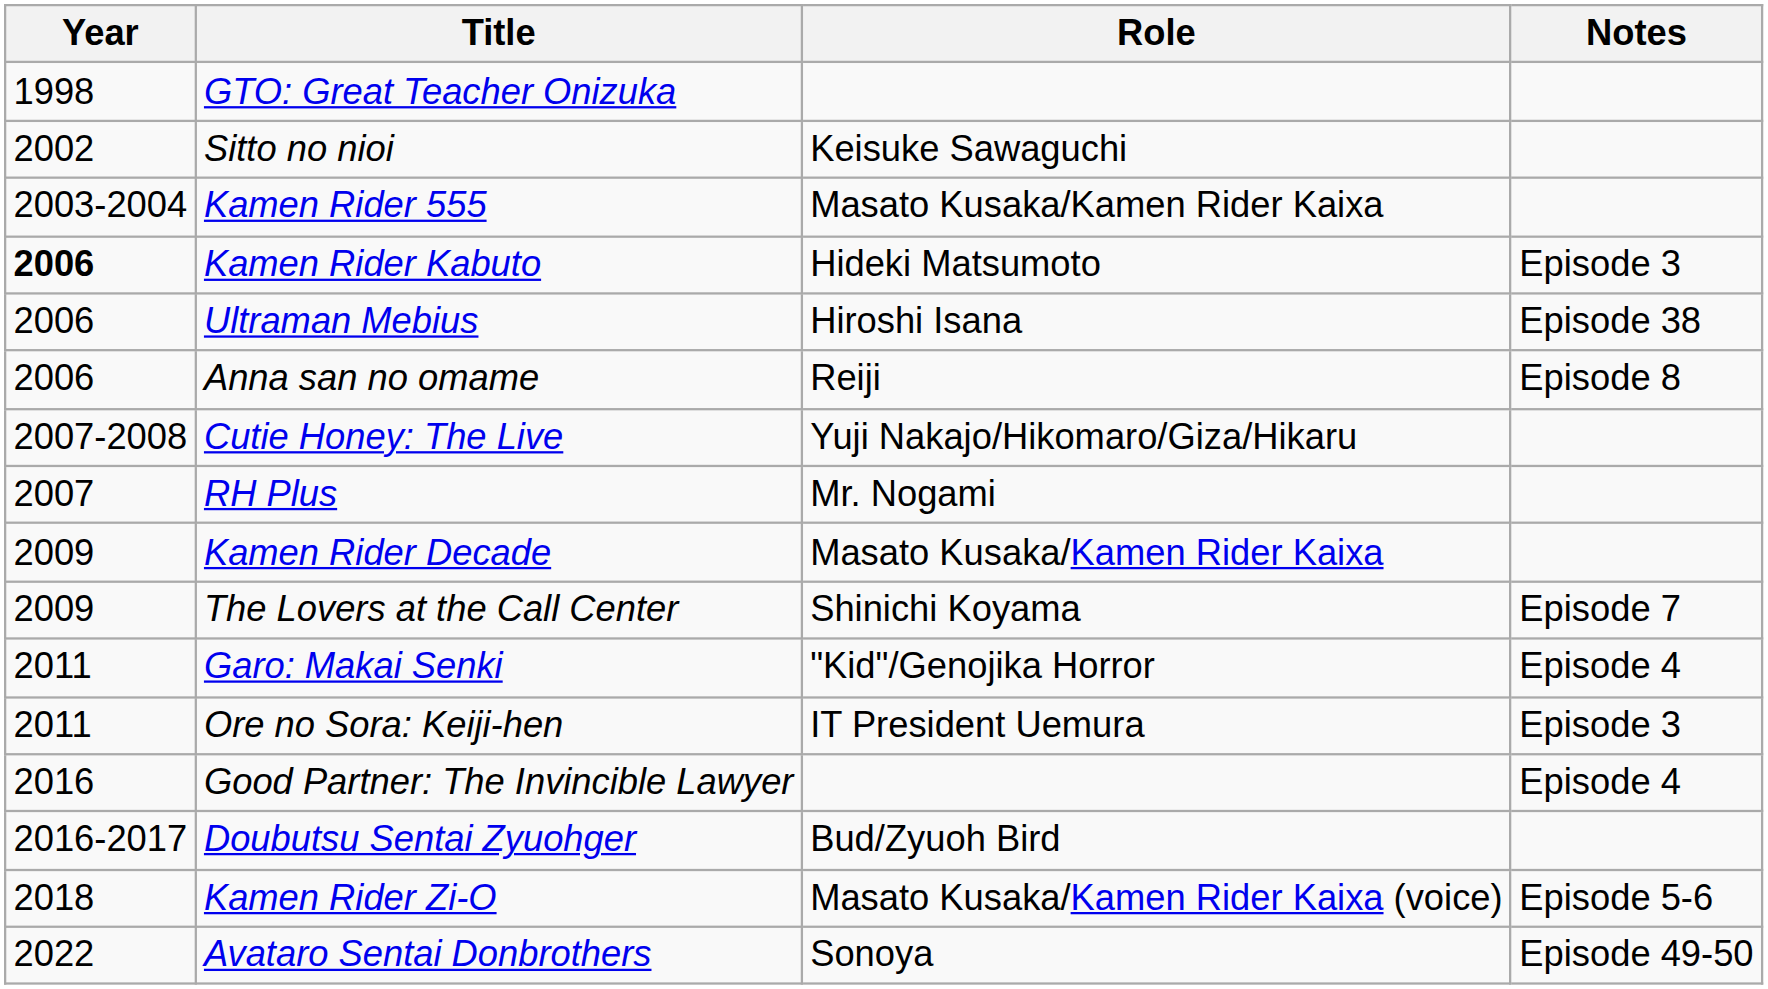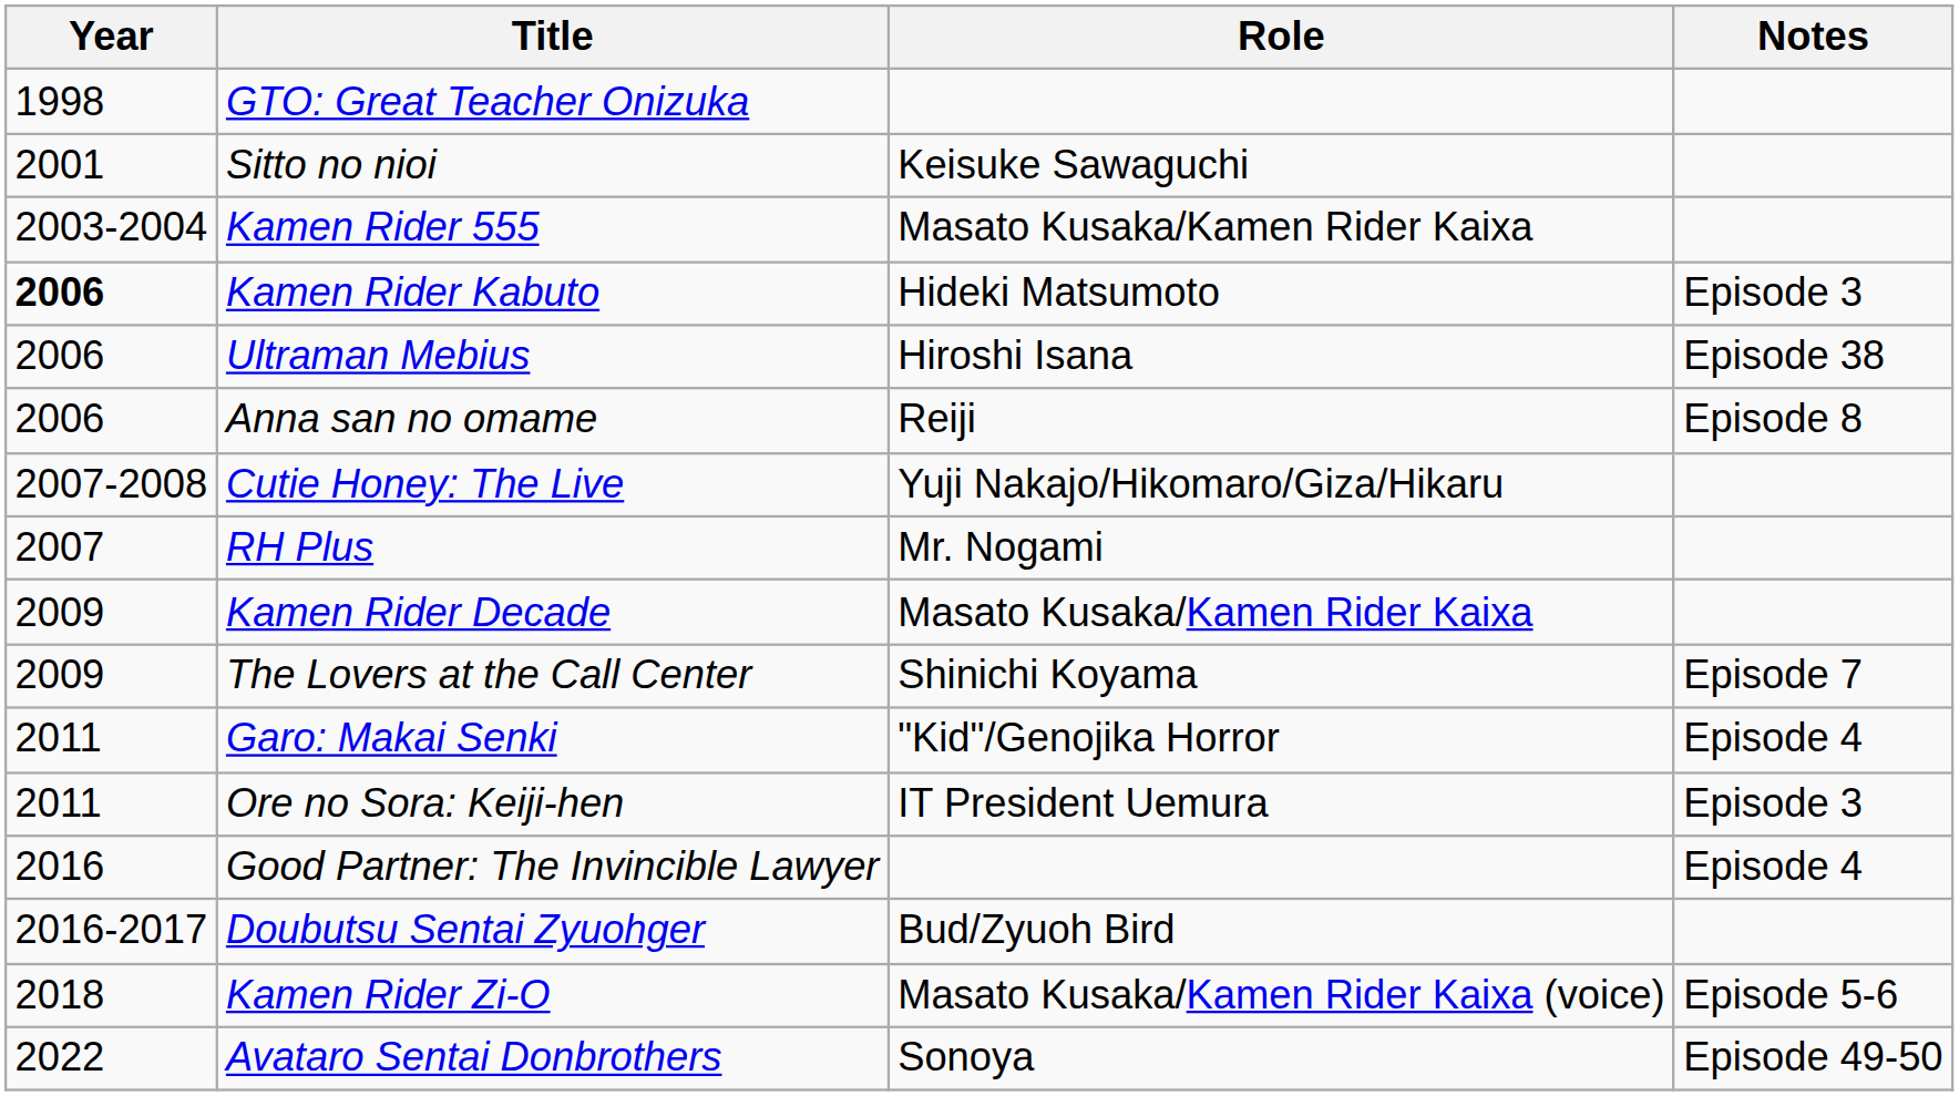 <table class="wikitable">
 <tr>
 <th>Year</th>
 <th>Title</th>
 <th>Role</th>
 <th>Notes</th>
 </tr>
 <tr>
 <td>1998</td>
 <td><em><a href='#'>GTO: Great Teacher Onizuka</a></em></td>
 <td></td>
 <td></td>
 </tr>
 <tr>
-<td>2002</td>
+<td>2001</td>
 <td><em>Sitto no nioi</em></td>
 <td>Keisuke Sawaguchi</td>
 <td></td>
 </tr>
 <tr>
 <td>2003-2004</td>
 <td><em><a href='#'>Kamen Rider 555</a></em></td>
 <td>Masato Kusaka/Kamen Rider Kaixa</td>
 <td></td>
 </tr>
 <tr>
 <td><strong>2006</strong></td>
 <td><em><a href='#'>Kamen Rider Kabuto</a></em></td>
 <td>Hideki Matsumoto</td>
 <td>Episode 3</td>
 </tr>
 <tr>
 <td>2006</td>
 <td><em><a href='#'>Ultraman Mebius</a></em></td>
 <td>Hiroshi Isana</td>
 <td>Episode 38</td>
 </tr>
 <tr>
 <td>2006</td>
 <td><em>Anna san no omame</em></td>
 <td>Reiji</td>
 <td>Episode 8</td>
 </tr>
 <tr>
 <td>2007-2008</td>
 <td><em><a href='#'>Cutie Honey: The Live</a></em></td>
 <td>Yuji Nakajo/Hikomaro/Giza/Hikaru</td>
 <td></td>
 </tr>
 <tr>
 <td>2007</td>
 <td><em><a href='#'>RH Plus</a></em></td>
 <td>Mr. Nogami</td>
 <td></td>
 </tr>
 <tr>
 <td>2009</td>
 <td><em><a href='#'>Kamen Rider Decade</a></em></td>
 <td>Masato Kusaka/<a href='#'>Kamen Rider Kaixa</a></td>
 <td></td>
 </tr>
 <tr>
 <td>2009</td>
 <td><em>The Lovers at the Call Center</em></td>
 <td>Shinichi Koyama</td>
 <td>Episode 7</td>
 </tr>
 <tr>
 <td>2011</td>
 <td><em><a href='#'>Garo: Makai Senki</a></em></td>
 <td>"Kid"/Genojika Horror</td>
 <td>Episode 4</td>
 </tr>
 <tr>
 <td>2011</td>
 <td><em>Ore no Sora: Keiji-hen</em></td>
 <td>IT President Uemura</td>
 <td>Episode 3</td>
 </tr>
 <tr>
 <td>2016</td>
 <td><em>Good Partner: The Invincible Lawyer</em></td>
 <td></td>
 <td>Episode 4</td>
 </tr>
 <tr>
 <td>2016-2017</td>
 <td><em><a href='#'>Doubutsu Sentai Zyuohger</a></em></td>
 <td>Bud/Zyuoh Bird</td>
 <td></td>
 </tr>
 <tr>
 <td>2018</td>
 <td><em><a href='#'>Kamen Rider Zi-O</a></em></td>
 <td>Masato Kusaka/<a href='#'>Kamen Rider Kaixa</a> (voice)</td>
 <td>Episode 5-6</td>
 </tr>
 <tr>
 <td>2022</td>
 <td><em><a href='#'>Avataro Sentai Donbrothers</a></em></td>
 <td>Sonoya</td>
 <td>Episode 49-50</td>
 </tr>
 </table>
